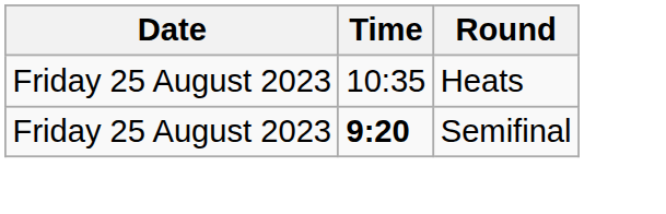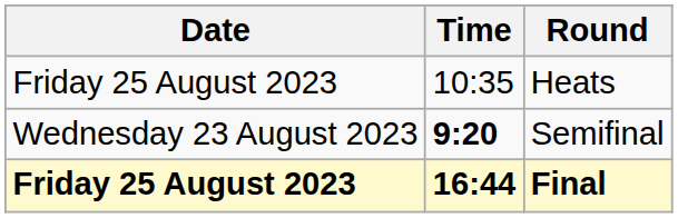 <table class="wikitable">
 <tr>
 <th>Date</th>
 <th>Time</th>
 <th>Round</th>
 </tr>
 <tr>
 <td>Friday 25 August 2023</td>
 <td>10:35</td>
 <td>Heats</td>
 </tr>
 <tr>
-<td>Friday 25 August 2023</td>
+<td>Wednesday 23 August 2023</td>
 <td><strong>9:20</strong></td>
 <td>Semifinal</td>
 </tr>
+<tr>
+<td style=background:lemonchiffon><strong>Friday 25 August 2023</strong></td>
+<td style=background:lemonchiffon><strong>16:44</strong></td>
+<td style=background:lemonchiffon><strong>Final</strong></td>
+</tr>
 </table>
